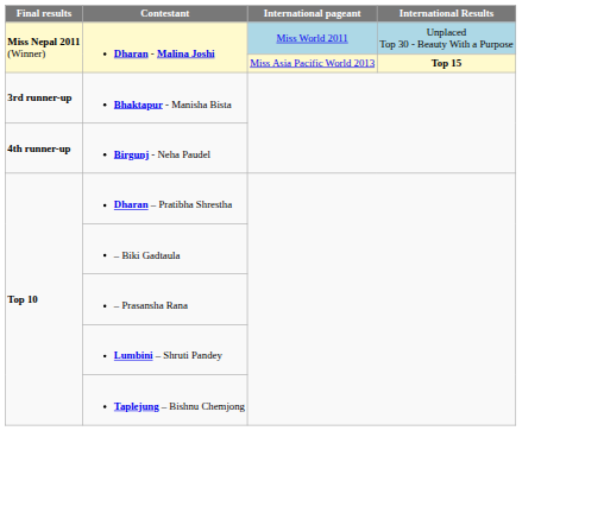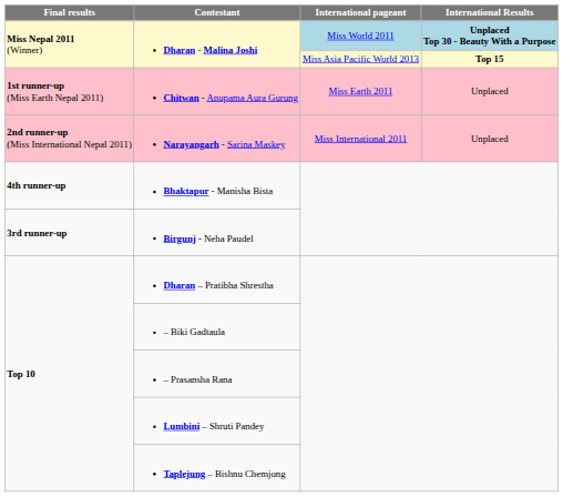 <table class="wikitable sortable" style="font-size: 90%">
 <tr>
 <th style="background-color:#787878;color:#FFFFFF;">Final results</th>
 <th style="background-color:#787878;color:#FFFFFF;">Contestant</th>
 <th style="background-color:#787878;color:#FFFFFF;">International pageant</th>
 <th style="background-color:#787878;color:#FFFFFF;">International Results</th>
 </tr>
 <tr>
 <td rowspan="2"  style="background:#FFFACD;"><strong>Miss Nepal 2011</strong><br>(Winner)</td>
 <td rowspan="2"  style="background:#FFFACD;"><br><ul><li><strong> <a href='#'>Dharan</a></strong> - <strong><a href='#'>Malina Joshi</a></strong></li></ul></td>
 <td style="background:lightblue; text-align:center;"><a href='#'>Miss World 2011</a></td>
-<td style="background:lightblue; text-align:center;">Unplaced <br> Top 30 - Beauty With a Purpose</td>
+<td style="background:lightblue; text-align:center;"><strong>Unplaced <br> Top 30 - Beauty With a Purpose</strong></td>
 </tr>
 <tr>
 <td style="background:#FFFACD; text-align:center;"><a href='#'>Miss Asia Pacific World 2013</a></td>
 <td style="background:#FFFACD; text-align:center;"><strong>Top 15</strong></td>
 </tr>
 <tr>
-<td><strong>3rd runner-up</strong></td>
+<td style="background:pink;"><strong>1st runner-up</strong><br>(Miss Earth Nepal 2011)</td>
+<td style="background:pink;"><br><ul><li><strong> <a href='#'>Chitwan</a></strong> - <a href='#'>Anupama Aura Gurung</a></li></ul></td>
+<td style="background:pink; text-align:center;"><a href='#'>Miss Earth 2011</a></td>
+<td style="background:pink; text-align:center;">Unplaced</td>
+</tr>
+<tr>
+<td style="background:pink;"><strong>2nd runner-up</strong><br>(Miss International Nepal 2011)</td>
+<td style="background:pink;"><br><ul><li><strong> <a href='#'>Narayangarh</a></strong> - <a href='#'>Sarina Maskey</a></li></ul></td>
+<td style="background:pink; text-align:center;"><a href='#'>Miss International 2011</a></td>
+<td style="background:pink; text-align:center;">Unplaced</td>
+</tr>
+<tr>
+<td><strong>4th runner-up</strong></td>
 <td><br><ul><li><strong> <a href='#'>Bhaktapur</a></strong> - Manisha Bista</li></ul></td>
 </tr>
 <tr>
-<td><strong>4th runner-up</strong></td>
+<td><strong>3rd runner-up</strong></td>
 <td><br><ul><li><strong> <a href='#'>Birgunj</a></strong> - Neha Paudel</li></ul></td>
 </tr>
 <tr>
 <td rowspan="5"><strong>Top 10</strong></td>
 <td><br><ul><li><strong> <a href='#'>Dharan</a></strong> – Pratibha Shrestha</li></ul></td>
 <td colspan="2" rowspan="5"></td>
 </tr>
 <tr>
 <td><br><ul><li><strong></strong> – Biki Gadtaula</li></ul></td>
 </tr>
 <tr>
 <td><br><ul><li><strong></strong> – Prasansha Rana</li></ul></td>
 </tr>
 <tr>
 <td><br><ul><li><strong> <a href='#'>Lumbini</a></strong> – Shruti Pandey</li></ul></td>
 </tr>
 <tr>
 <td><br><ul><li><strong> <a href='#'>Taplejung</a></strong> – Bishnu Chemjong</li></ul></td>
 </tr>
 </table>
